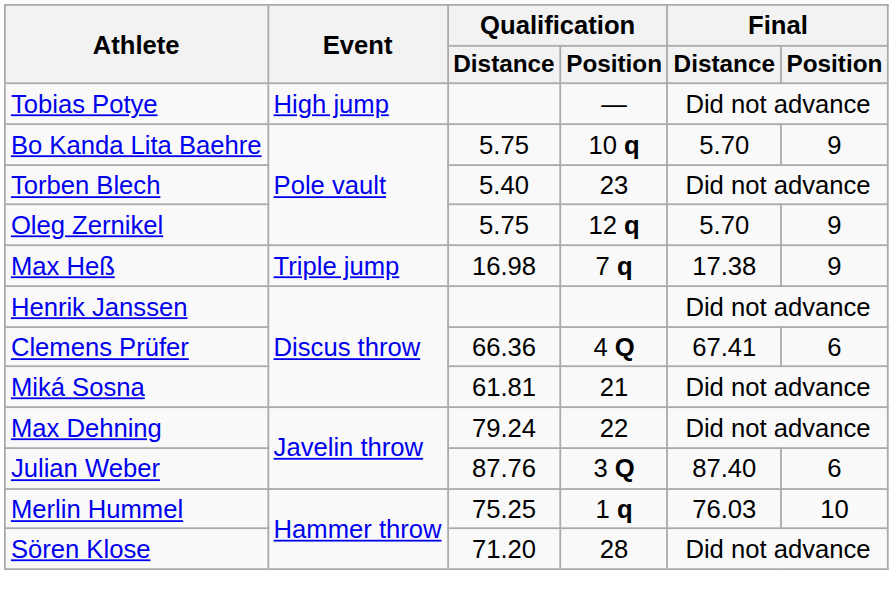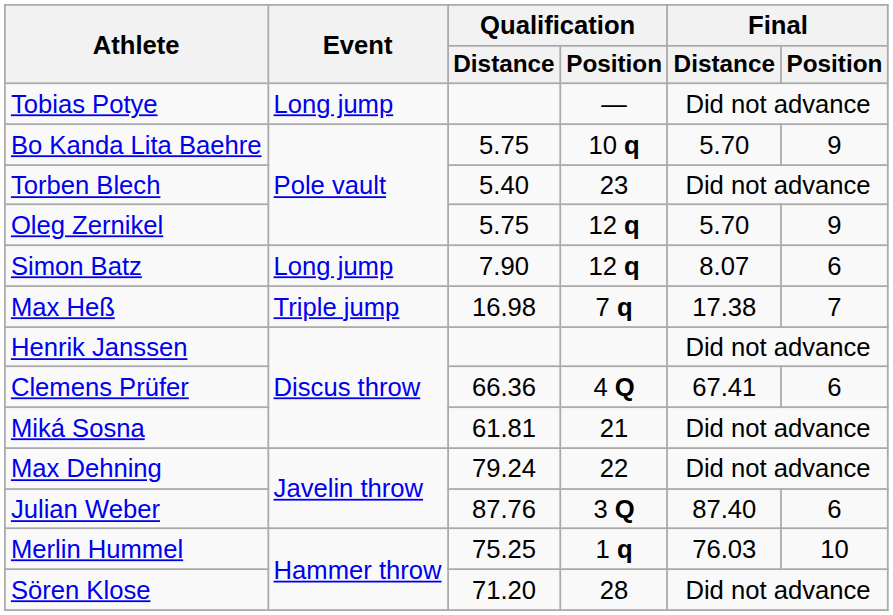 <table class="wikitable" style="font-size:90%">
 <tr>
 <th rowspan="2">Athlete</th>
 <th rowspan="2">Event</th>
 <th colspan="2">Qualification</th>
 <th colspan="2">Final</th>
 </tr>
 <tr style="font-size:95%">
 <th>Distance</th>
 <th>Position</th>
 <th>Distance</th>
 <th>Position</th>
 </tr>
 <tr align=center>
 <td align=left><a href='#'>Tobias Potye</a></td>
-<td align=left><a href='#'>High jump</a></td>
+<td align=left><a href='#'>Long jump</a></td>
 <td></td>
 <td>—</td>
 <td colspan=2>Did not advance</td>
 </tr>
 <tr align=center>
 <td align=left><a href='#'>Bo Kanda Lita Baehre</a></td>
 <td align=left rowspan=3><a href='#'>Pole vault</a></td>
 <td>5.75</td>
 <td>10 <strong>q</strong></td>
 <td>5.70</td>
 <td>9</td>
 </tr>
 <tr align=center>
 <td align=left><a href='#'>Torben Blech</a></td>
 <td>5.40</td>
 <td>23</td>
 <td colspan="2">Did not advance</td>
 </tr>
 <tr align=center>
 <td align=left><a href='#'>Oleg Zernikel</a></td>
 <td>5.75</td>
 <td>12 <strong>q</strong></td>
 <td>5.70</td>
 <td>9</td>
 </tr>
 <tr align=center>
+<td align=left><a href='#'>Simon Batz</a></td>
+<td align=left><a href='#'>Long jump</a></td>
+<td>7.90</td>
+<td>12 <strong>q</strong></td>
+<td>8.07</td>
+<td>6</td>
+</tr>
+<tr align=center>
 <td align=left><a href='#'>Max Heß</a></td>
 <td align=left><a href='#'>Triple jump</a></td>
 <td>16.98</td>
 <td>7 <strong>q</strong></td>
 <td>17.38 <strong></strong></td>
-<td>9</td>
+<td>7</td>
 </tr>
 <tr align=center>
 <td align=left><a href='#'>Henrik Janssen</a></td>
 <td align=left rowspan=3><a href='#'>Discus throw</a></td>
 <td></td>
 <td></td>
 <td colspan="2">Did not advance</td>
 </tr>
 <tr align=center>
 <td align=left><a href='#'>Clemens Prüfer</a></td>
 <td>66.36</td>
 <td>4 <strong>Q</strong></td>
 <td>67.41</td>
 <td>6</td>
 </tr>
 <tr align=center>
 <td align=left><a href='#'>Miká Sosna</a></td>
 <td>61.81</td>
 <td>21</td>
 <td colspan="2">Did not advance</td>
 </tr>
 <tr align=center>
 <td align=left><a href='#'>Max Dehning</a></td>
 <td align=left rowspan=2><a href='#'>Javelin throw</a></td>
 <td>79.24</td>
 <td>22</td>
 <td colspan=2>Did not advance</td>
 </tr>
 <tr align=center>
 <td align=left><a href='#'>Julian Weber</a></td>
 <td>87.76</td>
 <td>3 <strong>Q</strong></td>
 <td>87.40</td>
 <td>6</td>
 </tr>
 <tr align=center>
 <td align=left><a href='#'>Merlin Hummel</a></td>
 <td align=left rowspan=2><a href='#'>Hammer throw</a></td>
 <td>75.25</td>
 <td>1 <strong>q</strong></td>
 <td>76.03</td>
 <td>10</td>
 </tr>
 <tr align=center>
 <td align=left><a href='#'>Sören Klose</a></td>
 <td>71.20</td>
 <td>28</td>
 <td colspan=2>Did not advance</td>
 </tr>
 </table>
